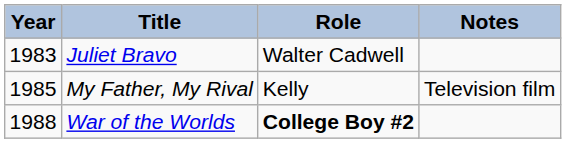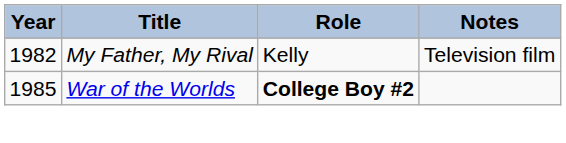 <table class="wikitable" style="font-size:95%;">
 <tr>
 <th style="background:#B0C4DE;">Year</th>
 <th style="background:#B0C4DE;">Title</th>
 <th style="background:#B0C4DE;">Role</th>
 <th style="background:#B0C4DE;">Notes</th>
 </tr>
 <tr>
-<td>1983</td>
-<td><em><a href='#'>Juliet Bravo</a></em></td>
-<td>Walter Cadwell</td>
-<td></td>
-</tr>
-<tr>
-<td>1985</td>
+<td>1982</td>
 <td><em>My Father, My Rival</em></td>
 <td>Kelly</td>
 <td>Television film</td>
 </tr>
 <tr>
-<td>1988</td>
+<td>1985</td>
 <td><em><a href='#'>War of the Worlds</a></em></td>
 <td><strong>College Boy #2</strong></td>
 <td></td>
 </tr>
 </table>
